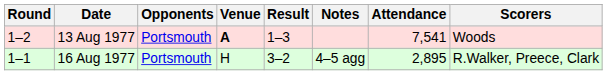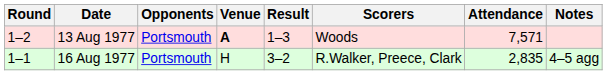 <table class="wikitable">
 <tr>
 <th>Round</th>
 <th>Date</th>
 <th>Opponents</th>
 <th>Venue</th>
 <th>Result</th>
+<th>Scorers</th>
+<th>Attendance</th>
 <th>Notes</th>
-<th>Attendance</th>
-<th>Scorers</th>
 </tr>
 <tr bgcolor="#ffdddd">
 <td>1–2</td>
 <td>13 Aug 1977</td>
 <td><a href='#'>Portsmouth</a></td>
 <td><strong>A</strong></td>
 <td>1–3</td>
+<td>Woods</td>
+<td align="right">7,571</td>
 <td></td>
-<td align="right">7,541</td>
-<td>Woods</td>
 </tr>
 <tr bgcolor="#ddffdd">
 <td>1–1</td>
 <td>16 Aug 1977</td>
 <td><a href='#'>Portsmouth</a></td>
 <td>H</td>
 <td>3–2</td>
+<td>R.Walker, Preece, Clark</td>
+<td align="right">2,835</td>
 <td>4–5 agg</td>
-<td align="right">2,895</td>
-<td>R.Walker, Preece, Clark</td>
 </tr>
 </table>
